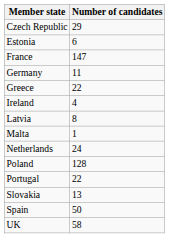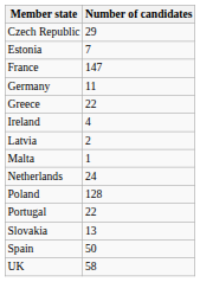 <table class="wikitable sortable">
 <tr>
 <th>Member state</th>
 <th>Number of candidates</th>
 </tr>
 <tr>
 <td>Czech Republic</td>
 <td>29</td>
 </tr>
 <tr>
 <td>Estonia</td>
-<td>6</td>
+<td>7</td>
 </tr>
 <tr>
 <td>France</td>
 <td>147</td>
 </tr>
 <tr>
 <td>Germany</td>
 <td>11</td>
 </tr>
 <tr>
 <td>Greece</td>
 <td>22</td>
 </tr>
 <tr>
 <td>Ireland</td>
 <td>4</td>
 </tr>
 <tr>
 <td>Latvia</td>
-<td>8</td>
+<td>2</td>
 </tr>
 <tr>
 <td>Malta</td>
 <td>1</td>
 </tr>
 <tr>
 <td>Netherlands</td>
 <td>24</td>
 </tr>
 <tr>
 <td>Poland</td>
 <td>128</td>
 </tr>
 <tr>
 <td>Portugal</td>
 <td>22</td>
 </tr>
 <tr>
 <td>Slovakia</td>
 <td>13</td>
 </tr>
 <tr>
 <td>Spain</td>
 <td>50</td>
 </tr>
 <tr>
 <td>UK</td>
 <td>58</td>
 </tr>
 </table>
